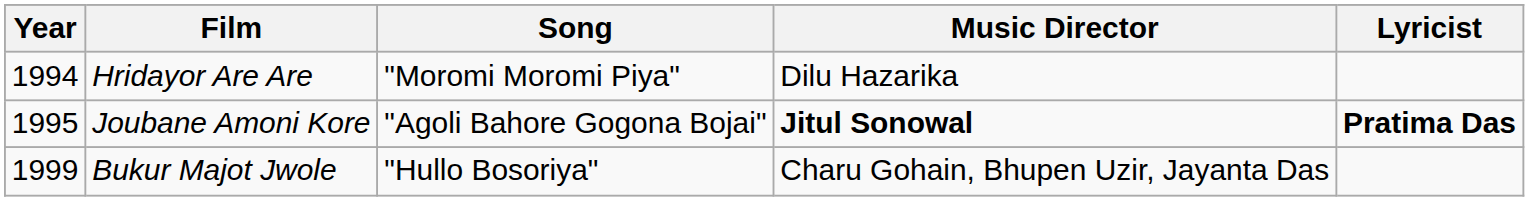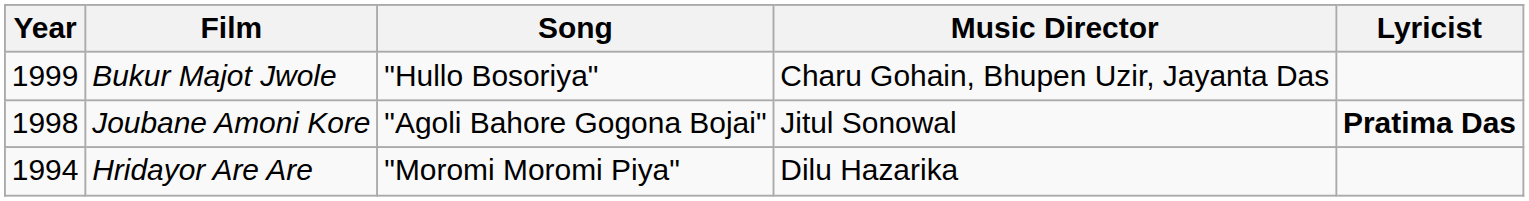 <table class="wikitable sortable">
 <tr>
 <th>Year</th>
 <th>Film</th>
 <th>Song</th>
 <th>Music Director</th>
 <th>Lyricist</th>
 </tr>
 <tr>
+<td>1999</td>
+<td><em>Bukur Majot Jwole</em></td>
+<td>"Hullo Bosoriya"</td>
+<td>Charu Gohain, Bhupen Uzir, Jayanta Das</td>
+<td></td>
+</tr>
+<tr>
+<td>1998</td>
+<td><em>Joubane Amoni Kore</em></td>
+<td>"Agoli Bahore Gogona Bojai"</td>
+<td>Jitul Sonowal</td>
+<td><strong>Pratima Das</strong></td>
+</tr>
+<tr>
 <td>1994</td>
 <td><em>Hridayor Are Are</em></td>
 <td>"Moromi Moromi Piya"</td>
 <td>Dilu Hazarika</td>
 <td></td>
 </tr>
-<tr>
-<td>1995</td>
-<td><em>Joubane Amoni Kore</em></td>
-<td>"Agoli Bahore Gogona Bojai"</td>
-<td><strong>Jitul Sonowal</strong></td>
-<td><strong>Pratima Das</strong></td>
-</tr>
-<tr>
-<td>1999</td>
-<td><em>Bukur Majot Jwole</em></td>
-<td>"Hullo Bosoriya"</td>
-<td>Charu Gohain, Bhupen Uzir, Jayanta Das</td>
-<td></td>
-</tr>
 </table>
